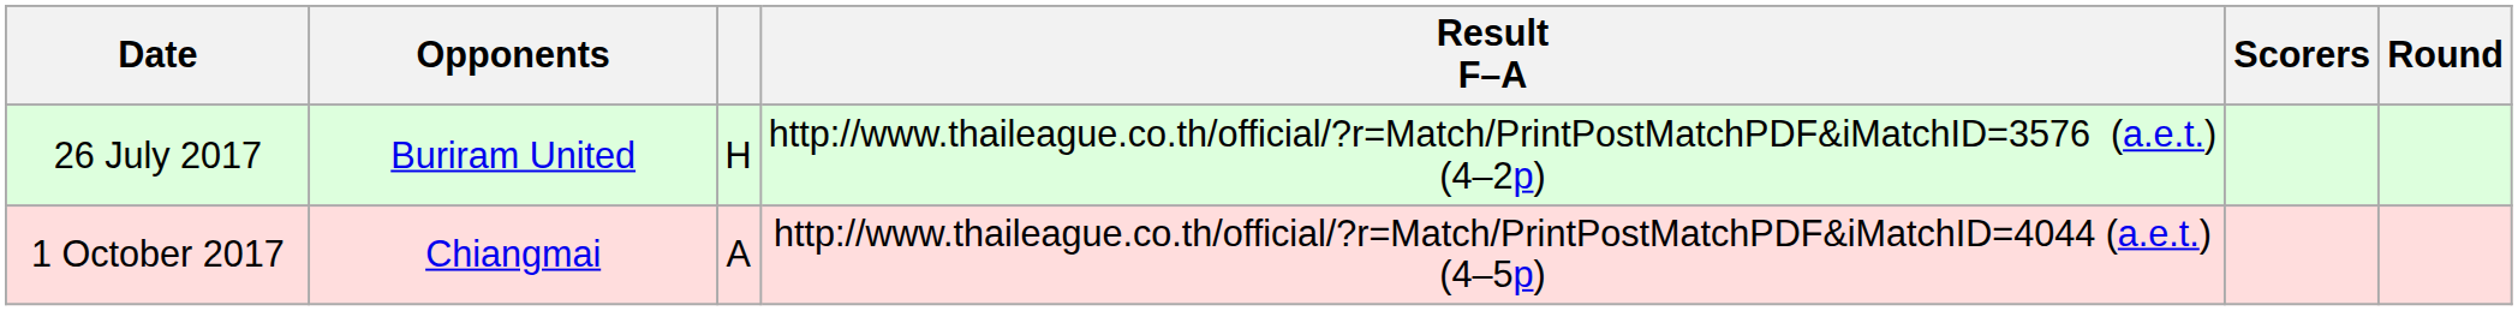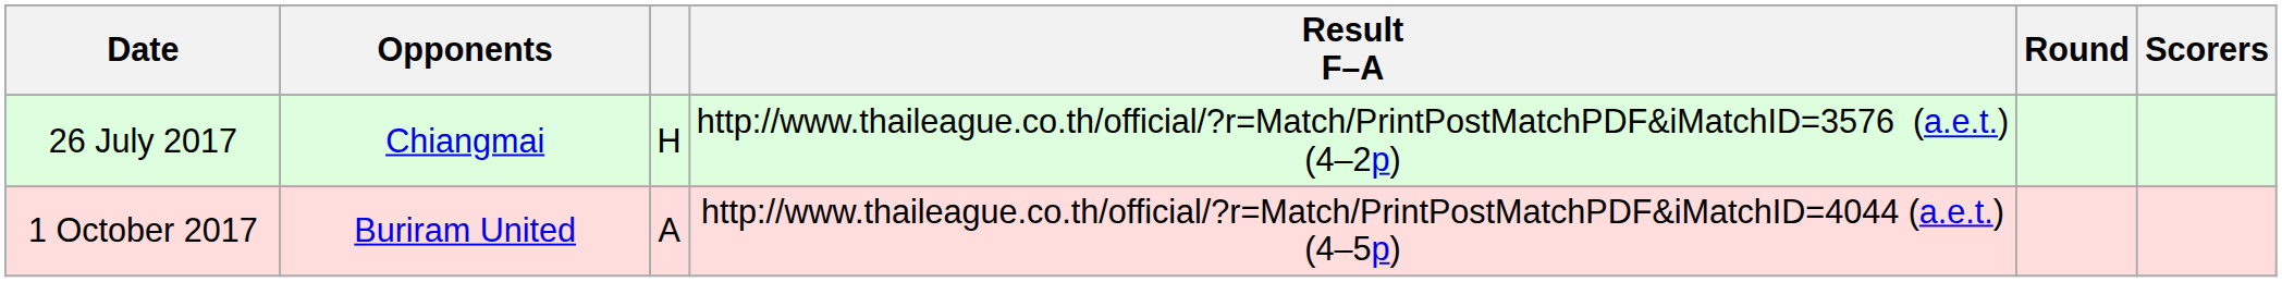 <table class="wikitable" style="text-align:center">
 <tr>
 <th width="125">Date</th>
 <th width="170">Opponents</th>
 <th></th>
 <th>Result<br>F–A</th>
+<th>Round</th>
 <th>Scorers</th>
-<th>Round</th>
 </tr>
 <tr bgcolor="#ddffdd">
 <td>26 July 2017</td>
-<td><a href='#'>Buriram United</a></td>
+<td><a href='#'>Chiangmai</a></td>
 <td>H</td>
 <td>http://www.thaileague.co.th/official/?r=Match/PrintPostMatchPDF&iMatchID=3576  (<a href='#'>a.e.t.</a>)<br>(4–2<a href='#'>p</a>)</td>
 <td></td>
 <td></td>
 </tr>
 <tr bgcolor="#ffdddd">
 <td>1 October 2017</td>
-<td><a href='#'>Chiangmai</a></td>
+<td><a href='#'>Buriram United</a></td>
 <td>A</td>
 <td>http://www.thaileague.co.th/official/?r=Match/PrintPostMatchPDF&iMatchID=4044 (<a href='#'>a.e.t.</a>)<br>(4–5<a href='#'>p</a>)</td>
 <td></td>
 <td></td>
 </tr>
 </table>
